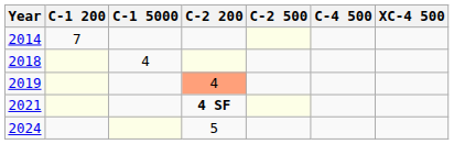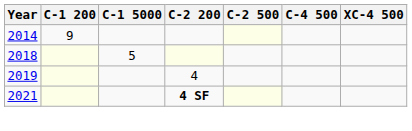 <table class="wikitable" style="text-align:center;">
 <tr>
 <th>Year</th>
 <th>C-1 200</th>
 <th>С-1 5000</th>
 <th>C-2 200</th>
 <th>C-2 500</th>
 <th>C-4 500</th>
 <th>XC-4 500</th>
 </tr>
 <tr>
 <td><a href='#'>2014</a></td>
-<td>7</td>
+<td>9</td>
 <td></td>
 <td></td>
 <td style="background:#fdffe7"></td>
 <td></td>
 <td></td>
 </tr>
 <tr>
 <td><a href='#'>2018</a></td>
 <td style="background:#fdffe7"></td>
-<td>4</td>
+<td>5</td>
 <td style="background:#fdffe7"></td>
 <td></td>
 <td></td>
 <td></td>
 </tr>
 <tr>
 <td><a href='#'>2019</a></td>
 <td style="background:#fdffe7"></td>
 <td></td>
-<td style="background: lightsalmon;">4</td>
+<td>4</td>
 <td></td>
 <td></td>
 <td></td>
 </tr>
 <tr>
 <td><a href='#'>2021</a></td>
 <td style="background:#fdffe7"></td>
 <td></td>
 <td><strong>4 SF</strong></td>
 <td style="background:#fdffe7"></td>
 <td></td>
 <td></td>
 </tr>
-<tr>
-<td><a href='#'>2024</a></td>
-<td></td>
-<td style="background:#fdffe7"></td>
-<td>5</td>
-<td></td>
-<td></td>
-<td></td>
-</tr>
 </table>
